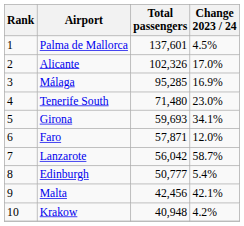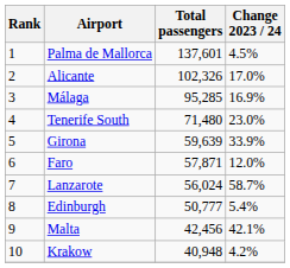 <table class="wikitable sortable">
 <tr>
 <th>Rank</th>
 <th>Airport</th>
 <th>Total <br>passengers</th>
 <th>Change<br>2023 / 24</th>
 </tr>
 <tr>
 <td>1</td>
 <td><a href='#'>Palma de Mallorca</a></td>
 <td align='right'>137,601</td>
 <td> 4.5%</td>
 </tr>
 <tr>
 <td>2</td>
 <td><a href='#'>Alicante</a></td>
 <td align='right'>102,326</td>
 <td> 17.0%</td>
 </tr>
 <tr>
 <td>3</td>
 <td><a href='#'>Málaga</a></td>
 <td align='right'>95,285</td>
 <td> 16.9%</td>
 </tr>
 <tr>
 <td>4</td>
 <td><a href='#'>Tenerife South</a></td>
 <td align='right'>71,480</td>
 <td> 23.0%</td>
 </tr>
 <tr>
 <td>5</td>
 <td><a href='#'>Girona</a></td>
-<td align="right">59,693</td>
-<td> 34.1%</td>
+<td align="right">59,639</td>
+<td> 33.9%</td>
 </tr>
 <tr>
 <td>6</td>
 <td><a href='#'>Faro</a></td>
 <td align="right">57,871</td>
 <td> 12.0%</td>
 </tr>
 <tr>
 <td>7</td>
 <td><a href='#'>Lanzarote</a></td>
-<td align="right">56,042</td>
+<td align="right">56,024</td>
 <td> 58.7%</td>
 </tr>
 <tr>
 <td>8</td>
 <td><a href='#'>Edinburgh</a></td>
 <td align="right">50,777</td>
 <td> 5.4%</td>
 </tr>
 <tr>
 <td>9</td>
 <td><a href='#'>Malta</a></td>
 <td align="right">42,456</td>
 <td> 42.1%</td>
 </tr>
 <tr>
 <td>10</td>
 <td><a href='#'>Krakow</a></td>
 <td align="right">40,948</td>
 <td> 4.2%</td>
 </tr>
 <tr>
 </tr>
 </table>
